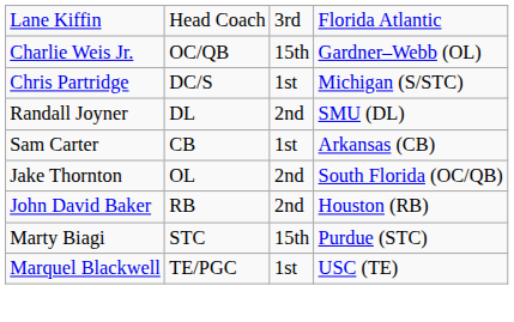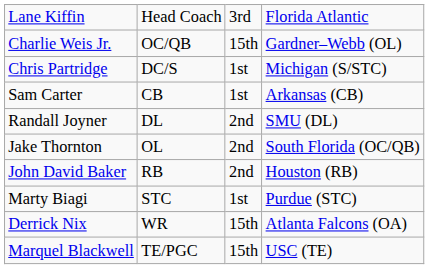 <table class="wikitable">
 <tr>
 <td><a href='#'>Lane Kiffin</a></td>
 <td>Head Coach</td>
 <td>3rd</td>
 <td><a href='#'>Florida Atlantic</a></td>
 </tr>
 <tr>
 <td><a href='#'>Charlie Weis Jr.</a></td>
 <td>OC/QB</td>
 <td>15th</td>
 <td><a href='#'>Gardner–Webb</a> (OL)</td>
 </tr>
 <tr>
 <td><a href='#'>Chris Partridge</a></td>
 <td>DC/S</td>
 <td>1st</td>
 <td><a href='#'>Michigan</a> (S/STC)</td>
 </tr>
 <tr>
+<td>Sam Carter</td>
+<td>CB</td>
+<td>1st</td>
+<td><a href='#'>Arkansas</a> (CB)</td>
+</tr>
+<tr>
 <td>Randall Joyner</td>
 <td>DL</td>
 <td>2nd</td>
 <td><a href='#'>SMU</a> (DL)</td>
-</tr>
-<tr>
-<td>Sam Carter</td>
-<td>CB</td>
-<td>1st</td>
-<td><a href='#'>Arkansas</a> (CB)</td>
 </tr>
 <tr>
 <td>Jake Thornton</td>
 <td>OL</td>
 <td>2nd</td>
 <td><a href='#'>South Florida</a> (OC/QB)</td>
 </tr>
 <tr>
 <td><a href='#'>John David Baker</a></td>
 <td>RB</td>
 <td>2nd</td>
 <td><a href='#'>Houston</a> (RB)</td>
 </tr>
 <tr>
 <td>Marty Biagi</td>
 <td>STC</td>
+<td>1st</td>
+<td><a href='#'>Purdue</a> (STC)</td>
+</tr>
+<tr>
+<td><a href='#'>Derrick Nix</a></td>
+<td>WR</td>
 <td>15th</td>
-<td><a href='#'>Purdue</a> (STC)</td>
+<td><a href='#'>Atlanta Falcons</a> (OA)</td>
 </tr>
 <tr>
 <td><a href='#'>Marquel Blackwell</a></td>
 <td>TE/PGC</td>
-<td>1st</td>
+<td>15th</td>
 <td><a href='#'>USC</a> (TE)</td>
 </tr>
 </table>
